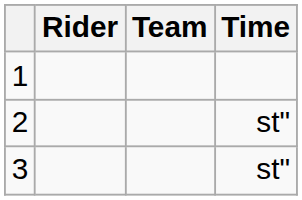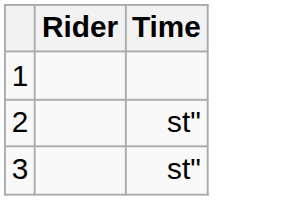 <table class="wikitable">
 <tr>
 <th></th>
 <th>Rider</th>
-<th>Team</th>
 <th>Time</th>
 </tr>
 <tr>
 <td>1</td>
 <td> </td>
-<td></td>
 <td align="right"></td>
 </tr>
 <tr>
 <td>2</td>
-<td></td>
 <td></td>
 <td align="right">st"</td>
 </tr>
 <tr>
 <td>3</td>
 <td> </td>
-<td></td>
 <td align="right">st"</td>
 </tr>
 </table>
